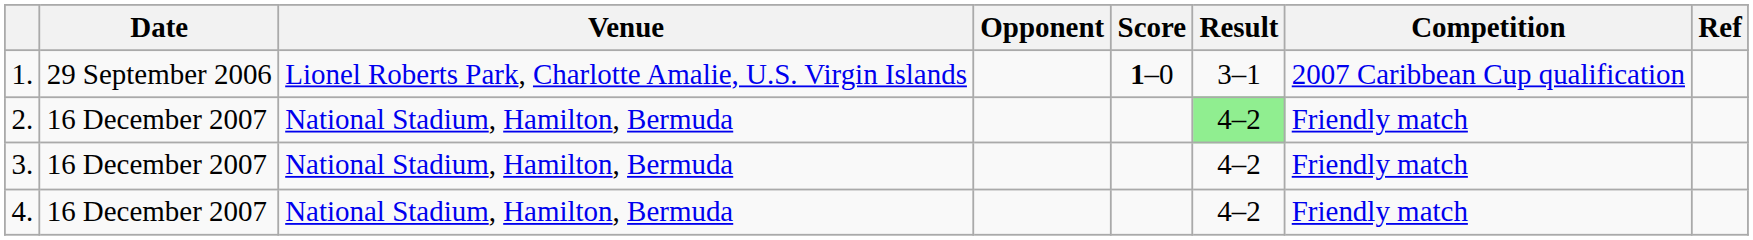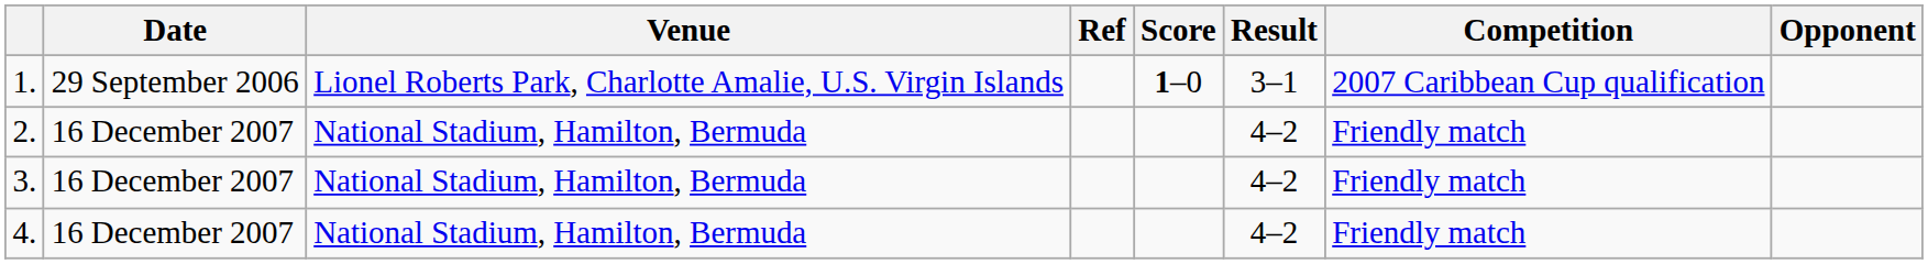 <table class="wikitable">
 <tr>
 <th></th>
 <th>Date</th>
 <th>Venue</th>
-<th>Opponent</th>
+<th>Ref</th>
 <th>Score</th>
 <th>Result</th>
 <th>Competition</th>
-<th>Ref</th>
+<th>Opponent</th>
 </tr>
 <tr>
 <td align="center">1.</td>
 <td>29 September 2006</td>
 <td><a href='#'>Lionel Roberts Park</a>, <a href='#'>Charlotte Amalie, U.S. Virgin Islands</a></td>
 <td></td>
 <td align="center"><strong>1</strong>–0</td>
 <td align="center">3–1</td>
 <td><a href='#'>2007 Caribbean Cup qualification</a></td>
 <td></td>
 </tr>
 <tr>
 <td align="center">2.</td>
 <td>16 December 2007</td>
 <td><a href='#'>National Stadium</a>, <a href='#'>Hamilton</a>, <a href='#'>Bermuda</a></td>
 <td></td>
 <td align="center"></td>
-<td align="center" style="background: lightgreen;">4–2</td>
+<td align="center">4–2</td>
 <td><a href='#'>Friendly match</a></td>
 <td></td>
 </tr>
 <tr>
 <td align="center">3.</td>
 <td>16 December 2007</td>
 <td><a href='#'>National Stadium</a>, <a href='#'>Hamilton</a>, <a href='#'>Bermuda</a></td>
 <td></td>
 <td align="center"></td>
 <td align="center">4–2</td>
 <td><a href='#'>Friendly match</a></td>
 <td></td>
 </tr>
 <tr>
 <td align="center">4.</td>
 <td>16 December 2007</td>
 <td><a href='#'>National Stadium</a>, <a href='#'>Hamilton</a>, <a href='#'>Bermuda</a></td>
 <td></td>
 <td align="center"></td>
 <td align="center">4–2</td>
 <td><a href='#'>Friendly match</a></td>
 <td></td>
 </tr>
 </table>
